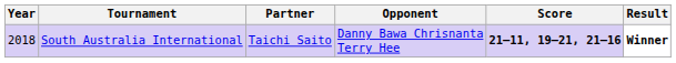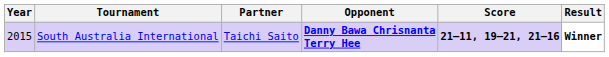 <table class="sortable wikitable" style="font-size: 90%;">
 <tr>
 <th>Year</th>
 <th>Tournament</th>
 <th>Partner</th>
 <th>Opponent</th>
 <th>Score</th>
 <th>Result</th>
 </tr>
 <tr style="background:#D8CEF6">
-<td align="center">2018</td>
+<td align="center">2015</td>
 <td align="left"><a href='#'>South Australia International</a></td>
 <td align="left"> <a href='#'>Taichi Saito</a></td>
-<td align="left"> <a href='#'>Danny Bawa Chrisnanta</a><br> <a href='#'>Terry Hee</a></td>
+<td align="left"><strong> <a href='#'>Danny Bawa Chrisnanta</a><br> <a href='#'>Terry Hee</a></strong></td>
 <td align="left"><strong>21–11, 19–21, 21–16</strong></td>
 <td style="text-align:left; background:white"> <strong>Winner</strong></td>
 </tr>
 </table>
